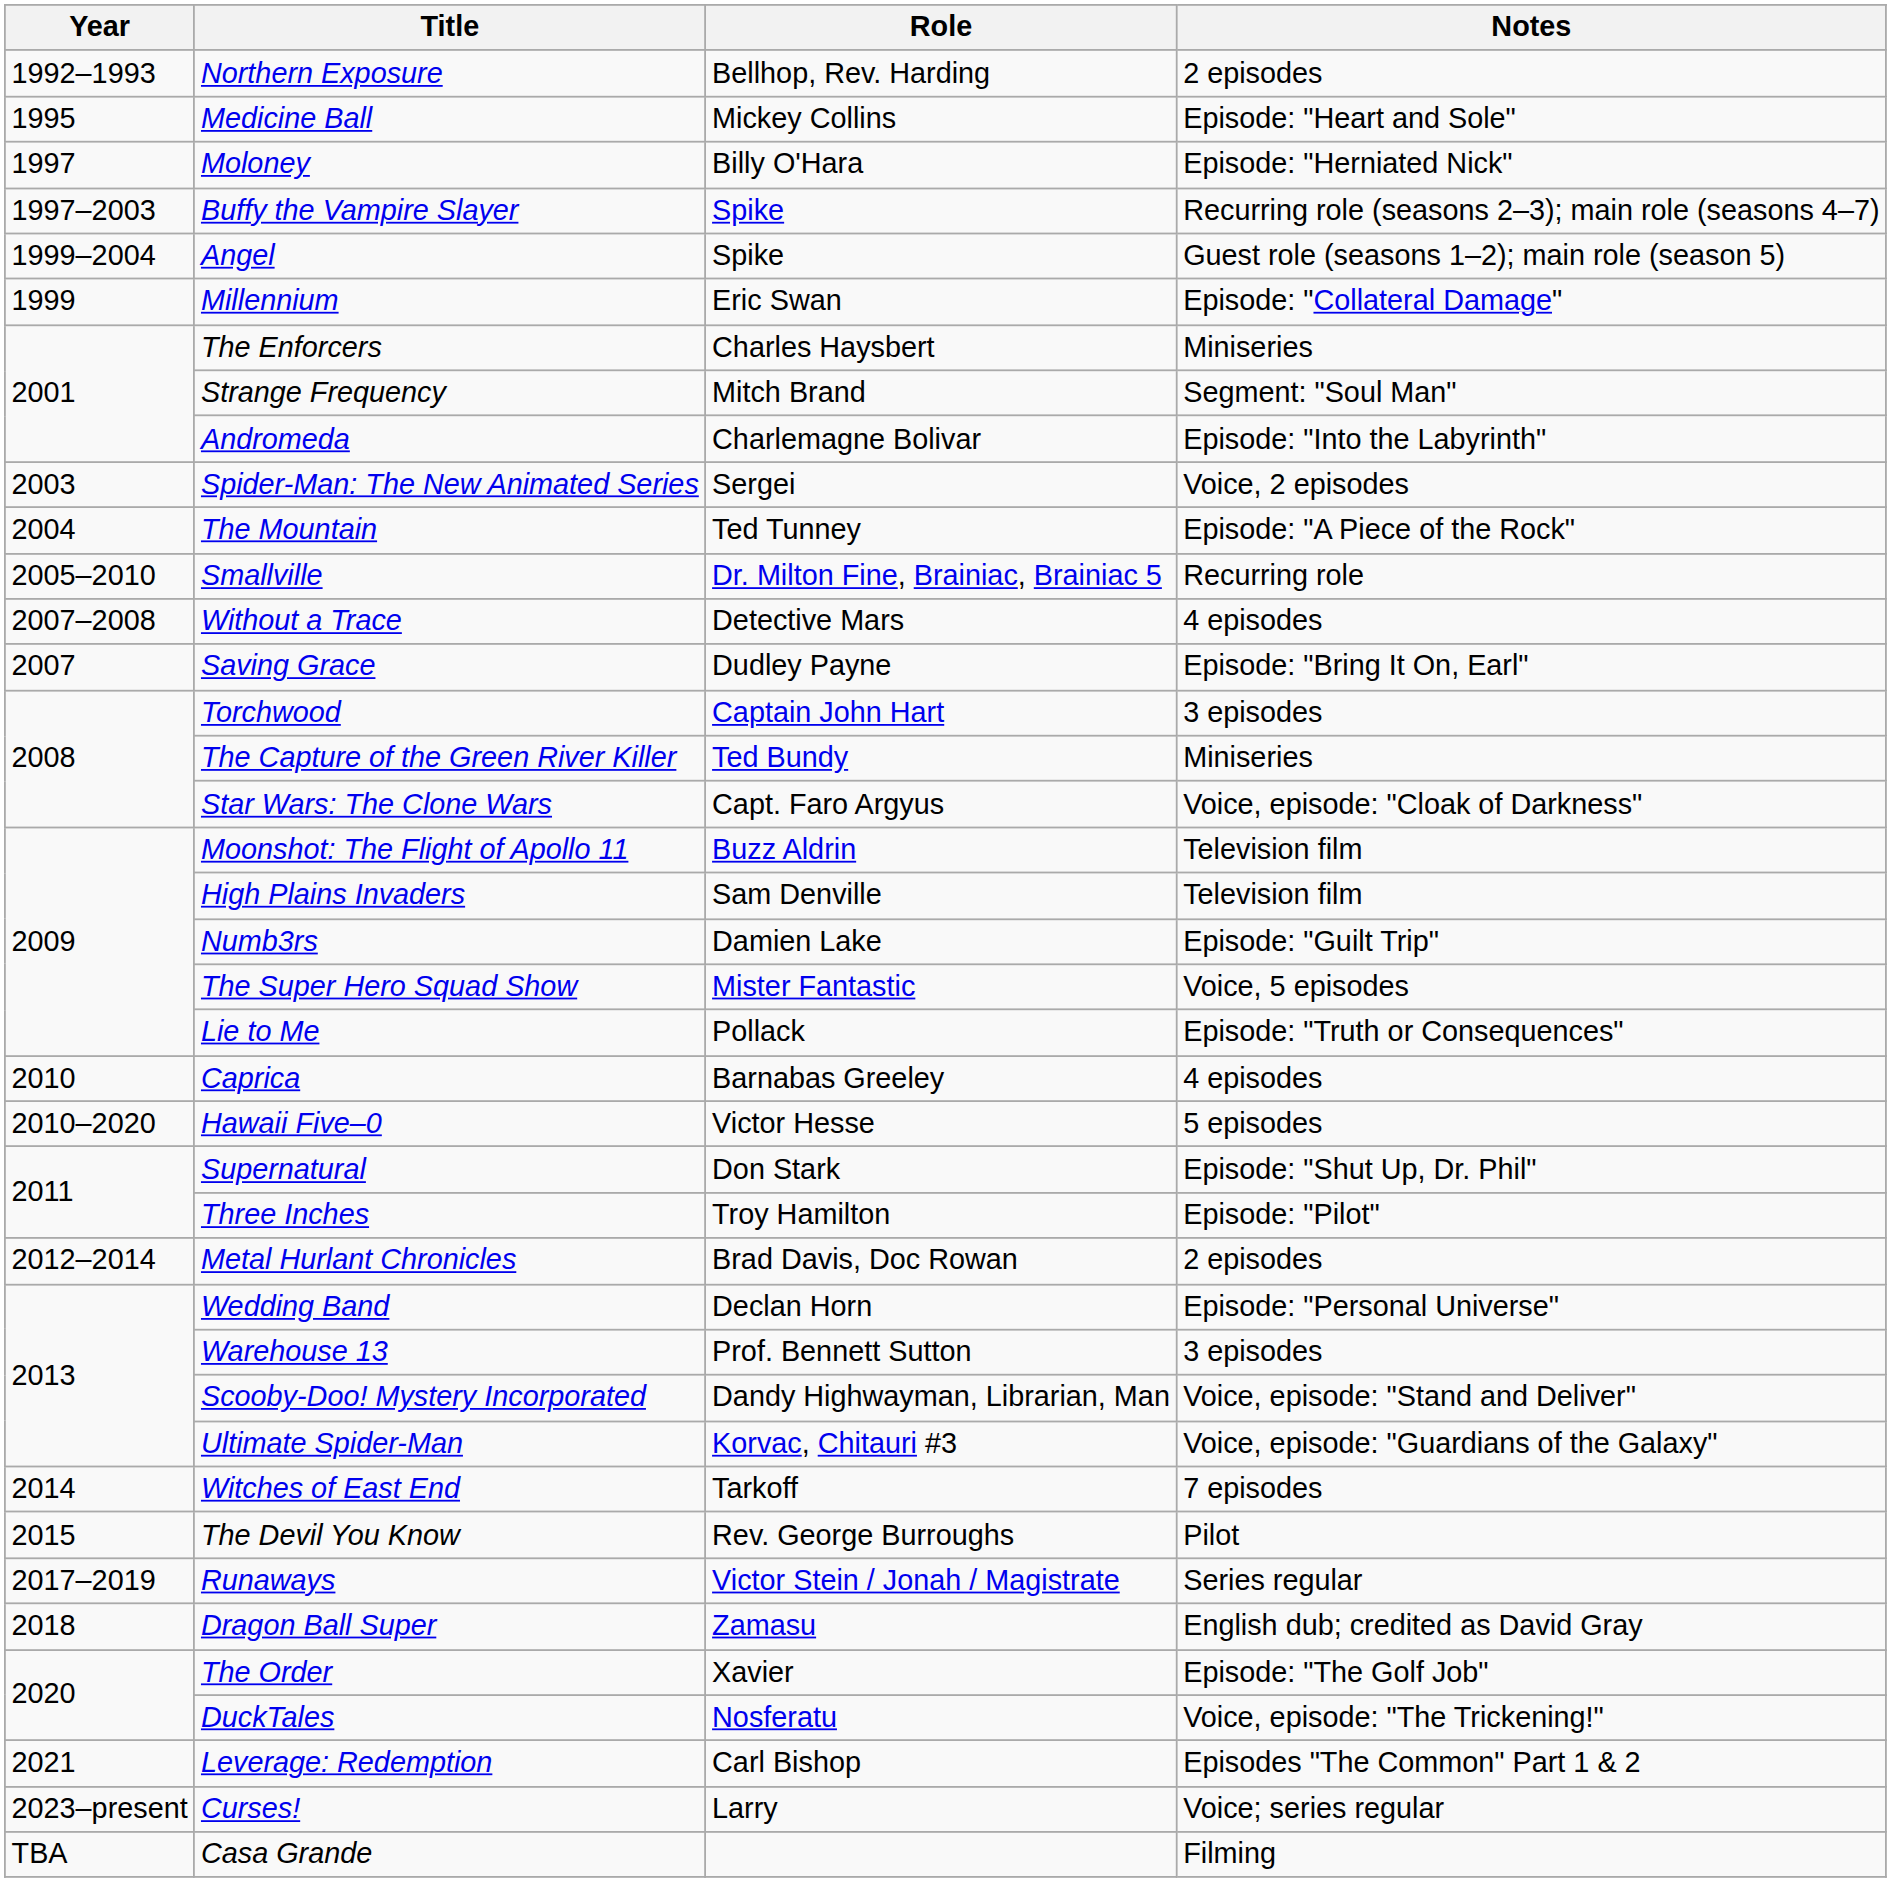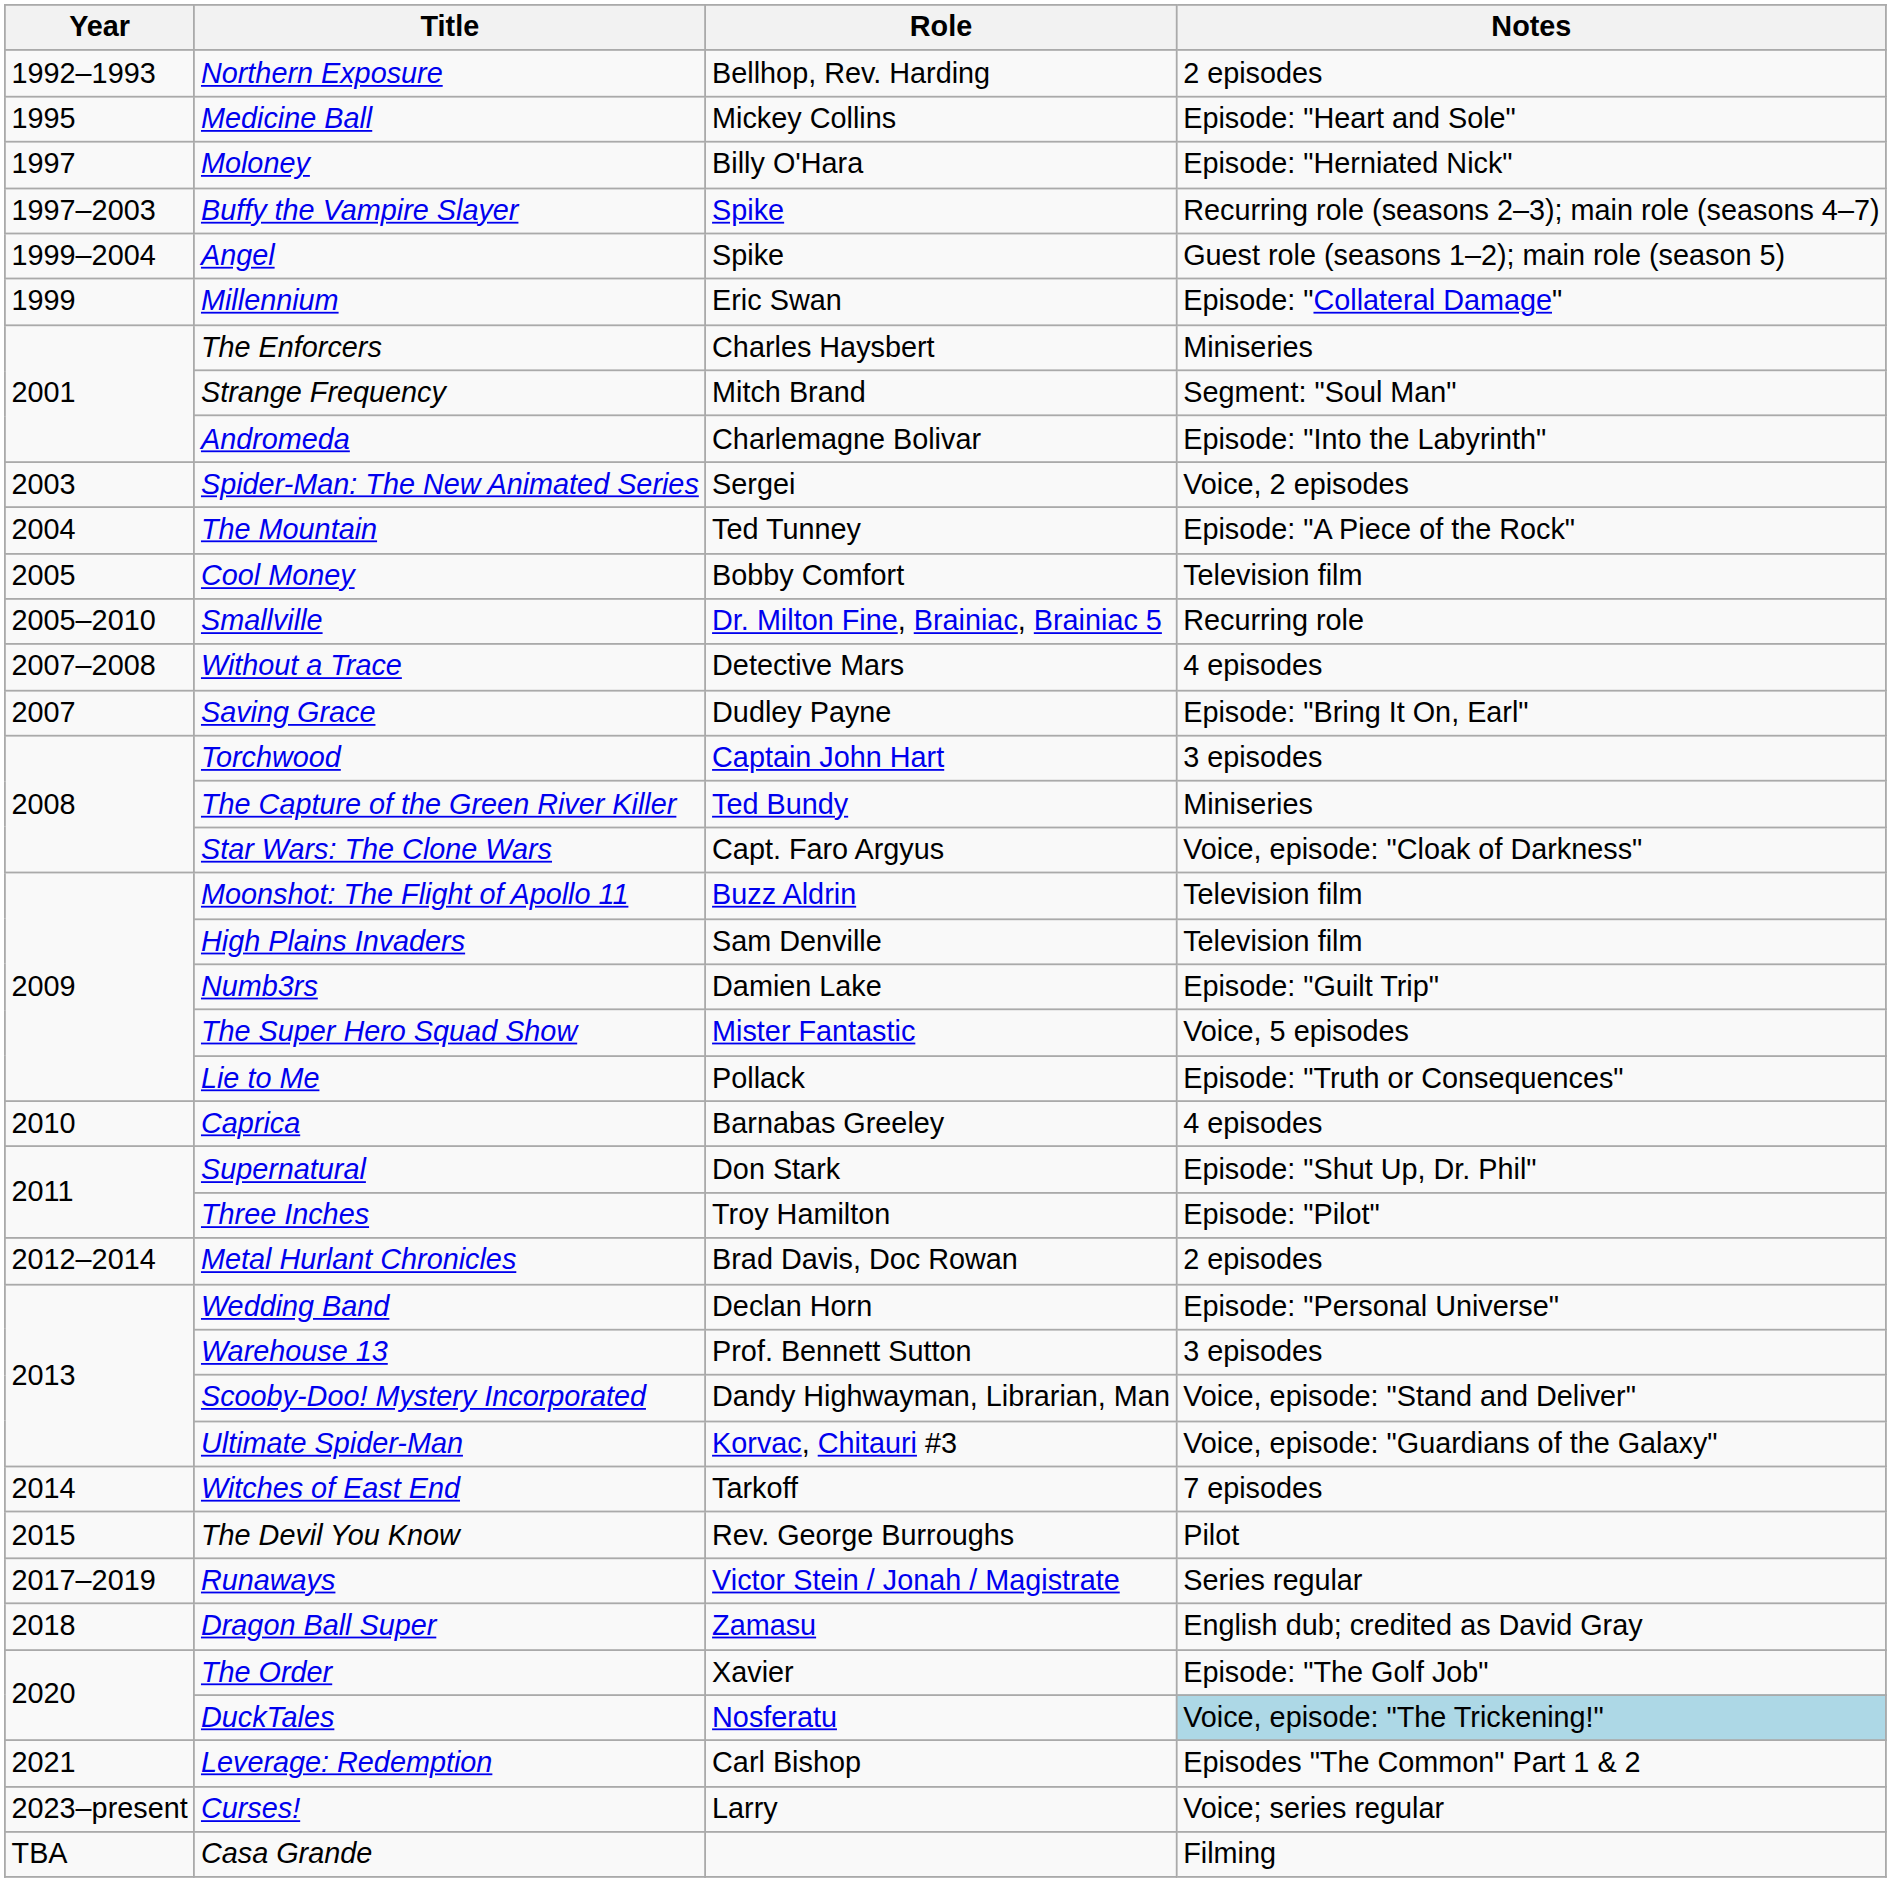 <table class="wikitable sortable">
 <tr>
 <th>Year</th>
 <th>Title</th>
 <th>Role</th>
 <th class="unsortable">Notes</th>
 </tr>
 <tr>
 <td>1992–1993</td>
 <td><em><a href='#'>Northern Exposure</a></em></td>
 <td>Bellhop, Rev. Harding</td>
 <td>2 episodes</td>
 </tr>
 <tr>
 <td>1995</td>
 <td><em><a href='#'>Medicine Ball</a></em></td>
 <td>Mickey Collins</td>
 <td>Episode: "Heart and Sole"</td>
 </tr>
 <tr>
 <td>1997</td>
 <td><em><a href='#'>Moloney</a></em></td>
 <td>Billy O'Hara</td>
 <td>Episode: "Herniated Nick"</td>
 </tr>
 <tr>
 <td>1997–2003</td>
 <td><em><a href='#'>Buffy the Vampire Slayer</a></em></td>
 <td><a href='#'>Spike</a></td>
 <td>Recurring role (seasons 2–3); main role (seasons 4–7)</td>
 </tr>
 <tr>
 <td>1999–2004</td>
 <td><em><a href='#'>Angel</a></em></td>
 <td>Spike</td>
 <td>Guest role (seasons 1–2); main role (season 5)</td>
 </tr>
 <tr>
 <td>1999</td>
 <td><em><a href='#'>Millennium</a></em></td>
 <td>Eric Swan</td>
 <td>Episode: "<a href='#'>Collateral Damage</a>"</td>
 </tr>
 <tr>
 <td rowspan="3">2001</td>
 <td><em>The Enforcers</em></td>
 <td>Charles Haysbert</td>
 <td>Miniseries</td>
 </tr>
 <tr>
 <td><em>Strange Frequency</em></td>
 <td>Mitch Brand</td>
 <td>Segment: "Soul Man"</td>
 </tr>
 <tr>
 <td><em><a href='#'>Andromeda</a></em></td>
 <td>Charlemagne Bolivar</td>
 <td>Episode: "Into the Labyrinth"</td>
 </tr>
 <tr>
 <td>2003</td>
 <td><em><a href='#'>Spider-Man: The New Animated Series</a></em></td>
 <td>Sergei</td>
 <td>Voice, 2 episodes</td>
 </tr>
 <tr>
 <td>2004</td>
 <td><em><a href='#'>The Mountain</a></em></td>
 <td>Ted Tunney</td>
 <td>Episode: "A Piece of the Rock"</td>
 </tr>
 <tr>
+<td>2005</td>
+<td><em><a href='#'>Cool Money</a></em></td>
+<td>Bobby Comfort</td>
+<td>Television film</td>
+</tr>
+<tr>
 <td>2005–2010</td>
 <td><em><a href='#'>Smallville</a></em></td>
 <td><a href='#'>Dr. Milton Fine</a>, <a href='#'>Brainiac</a>, <a href='#'>Brainiac 5</a></td>
 <td>Recurring role</td>
 </tr>
 <tr>
 <td>2007–2008</td>
 <td><em><a href='#'>Without a Trace</a></em></td>
 <td>Detective Mars</td>
 <td>4 episodes</td>
 </tr>
 <tr>
 <td>2007</td>
 <td><em><a href='#'>Saving Grace</a></em></td>
 <td>Dudley Payne</td>
 <td>Episode: "Bring It On, Earl"</td>
 </tr>
 <tr>
 <td rowspan="3">2008</td>
 <td><em><a href='#'>Torchwood</a></em></td>
 <td><a href='#'>Captain John Hart</a></td>
 <td>3 episodes</td>
 </tr>
 <tr>
 <td><em><a href='#'>The Capture of the Green River Killer</a></em></td>
 <td><a href='#'>Ted Bundy</a></td>
 <td>Miniseries</td>
 </tr>
 <tr>
 <td><em><a href='#'>Star Wars: The Clone Wars</a></em></td>
 <td>Capt. Faro Argyus</td>
 <td>Voice, episode: "Cloak of Darkness"</td>
 </tr>
 <tr>
 <td rowspan="5">2009</td>
 <td><em><a href='#'>Moonshot: The Flight of Apollo 11</a></em></td>
 <td><a href='#'>Buzz Aldrin</a></td>
 <td>Television film</td>
 </tr>
 <tr>
 <td><em><a href='#'>High Plains Invaders</a></em></td>
 <td>Sam Denville</td>
 <td>Television film</td>
 </tr>
 <tr>
 <td><em><a href='#'>Numb3rs</a></em></td>
 <td>Damien Lake</td>
 <td>Episode: "Guilt Trip"</td>
 </tr>
 <tr>
 <td><em><a href='#'>The Super Hero Squad Show</a></em></td>
 <td><a href='#'>Mister Fantastic</a></td>
 <td>Voice, 5 episodes</td>
 </tr>
 <tr>
 <td><em><a href='#'>Lie to Me</a></em></td>
 <td>Pollack</td>
 <td>Episode: "Truth or Consequences"</td>
 </tr>
 <tr>
 <td>2010</td>
 <td><em><a href='#'>Caprica</a></em></td>
 <td>Barnabas Greeley</td>
 <td>4 episodes</td>
-</tr>
-<tr>
-<td>2010–2020</td>
-<td><em><a href='#'>Hawaii Five–0</a></em></td>
-<td>Victor Hesse</td>
-<td>5 episodes</td>
 </tr>
 <tr>
 <td rowspan="2">2011</td>
 <td><em><a href='#'>Supernatural</a></em></td>
 <td>Don Stark</td>
 <td>Episode: "Shut Up, Dr. Phil"</td>
 </tr>
 <tr>
 <td><em><a href='#'>Three Inches</a></em></td>
 <td>Troy Hamilton</td>
 <td>Episode: "Pilot"</td>
 </tr>
 <tr>
 <td>2012–2014</td>
 <td><em><a href='#'>Metal Hurlant Chronicles</a></em></td>
 <td>Brad Davis, Doc Rowan</td>
 <td>2 episodes</td>
 </tr>
 <tr>
 <td rowspan="4">2013</td>
 <td><em><a href='#'>Wedding Band</a></em></td>
 <td>Declan Horn</td>
 <td>Episode: "Personal Universe"</td>
 </tr>
 <tr>
 <td><em><a href='#'>Warehouse 13</a></em></td>
 <td>Prof. Bennett Sutton</td>
 <td>3 episodes</td>
 </tr>
 <tr>
 <td><em><a href='#'>Scooby-Doo! Mystery Incorporated</a></em></td>
 <td>Dandy Highwayman, Librarian, Man</td>
 <td>Voice, episode: "Stand and Deliver"</td>
 </tr>
 <tr>
 <td><em><a href='#'>Ultimate Spider-Man</a></em></td>
 <td><a href='#'>Korvac</a>, <a href='#'>Chitauri</a> #3</td>
 <td>Voice, episode: "Guardians of the Galaxy"</td>
 </tr>
 <tr>
 <td>2014</td>
 <td><em><a href='#'>Witches of East End</a></em></td>
 <td>Tarkoff</td>
 <td>7 episodes</td>
 </tr>
 <tr>
 <td>2015</td>
 <td><em>The Devil You Know</em></td>
 <td>Rev. George Burroughs</td>
 <td>Pilot</td>
 </tr>
 <tr>
 <td>2017–2019</td>
 <td><em><a href='#'>Runaways</a></em></td>
 <td><a href='#'>Victor Stein / Jonah / Magistrate</a></td>
 <td>Series regular</td>
 </tr>
 <tr>
 <td>2018</td>
 <td><em><a href='#'>Dragon Ball Super</a></em></td>
 <td><a href='#'>Zamasu</a></td>
 <td>English dub; credited as David Gray</td>
 </tr>
 <tr>
 <td rowspan="2">2020</td>
 <td><em><a href='#'>The Order</a></em></td>
 <td>Xavier</td>
 <td>Episode: "The Golf Job"</td>
 </tr>
 <tr>
 <td><em><a href='#'>DuckTales</a></em></td>
 <td><a href='#'>Nosferatu</a></td>
-<td>Voice, episode: "The Trickening!"</td>
+<td style="background: lightblue;">Voice, episode: "The Trickening!"</td>
 </tr>
 <tr>
 <td>2021</td>
 <td><em><a href='#'>Leverage: Redemption</a></em></td>
 <td>Carl Bishop</td>
 <td>Episodes "The Common" Part 1 & 2</td>
 </tr>
 <tr>
 <td>2023–present</td>
 <td><em><a href='#'>Curses!</a></em></td>
 <td>Larry</td>
 <td>Voice; series regular</td>
 </tr>
 <tr>
 <td>TBA</td>
 <td><em>Casa Grande</em></td>
 <td></td>
 <td>Filming</td>
 </tr>
 </table>
